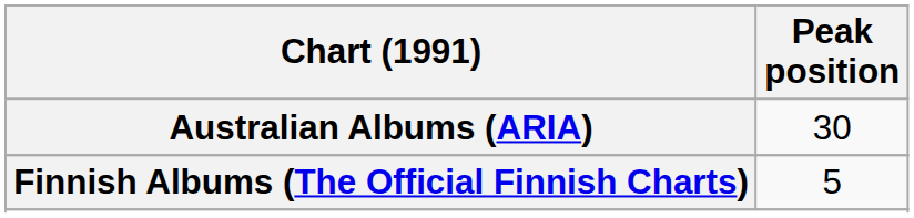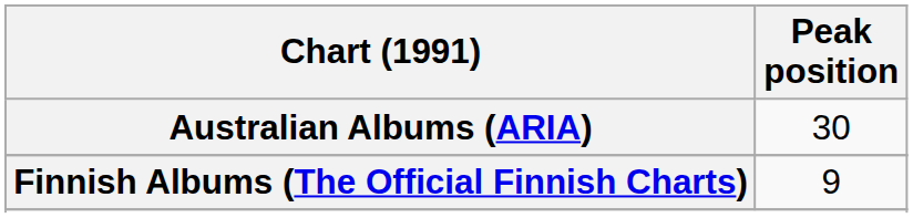 <table class="wikitable sortable plainrowheaders">
 <tr>
 <th>Chart (1991)</th>
 <th>Peak<br>position</th>
 </tr>
 <tr>
 <th scope="row">Australian Albums (<a href='#'>ARIA</a>)</th>
 <td align="center">30</td>
 </tr>
 <tr>
 </tr>
 <tr>
 <th scope="row">Finnish Albums (<a href='#'>The Official Finnish Charts</a>)</th>
-<td align="center">5</td>
+<td align="center">9</td>
 </tr>
 <tr>
 </tr>
 <tr>
 </tr>
 </table>
